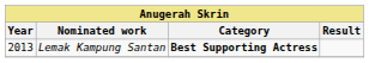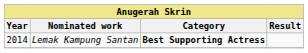 <table class="wikitable">
 <tr>
 <th colspan="4" style="background: #F0E68C;">Anugerah Skrin</th>
 </tr>
 <tr>
 <th>Year</th>
 <th>Nominated work</th>
 <th>Category</th>
 <th>Result</th>
 </tr>
 <tr>
-<td align="center">2013</td>
+<td align="center">2014</td>
 <td><em>Lemak Kampung Santan</em></td>
 <td><strong>Best Supporting Actress</strong></td>
 <td></td>
 </tr>
 <tr>
 </tr>
 </table>
